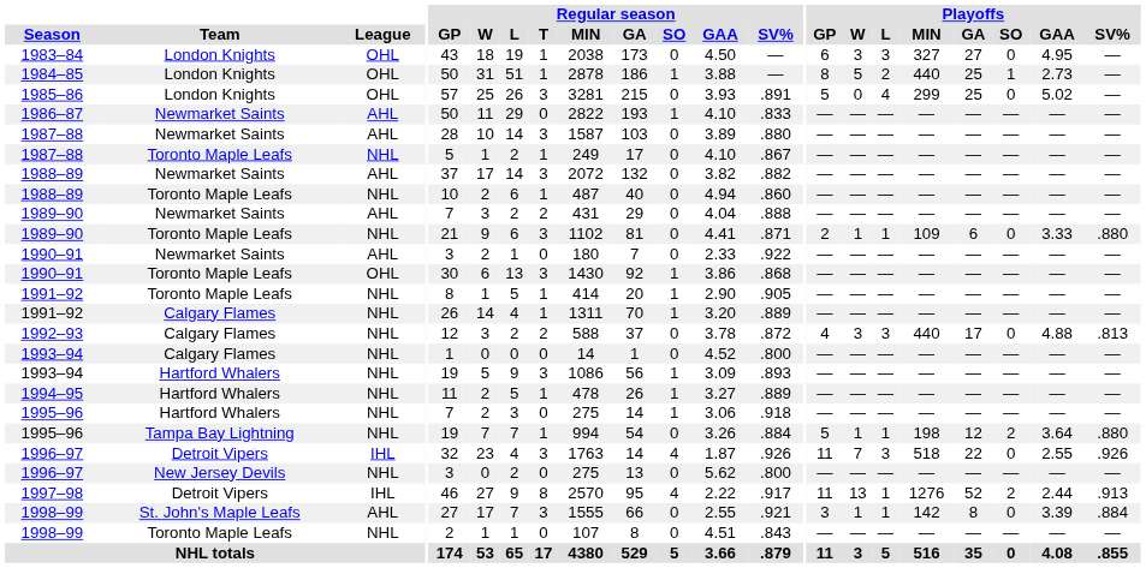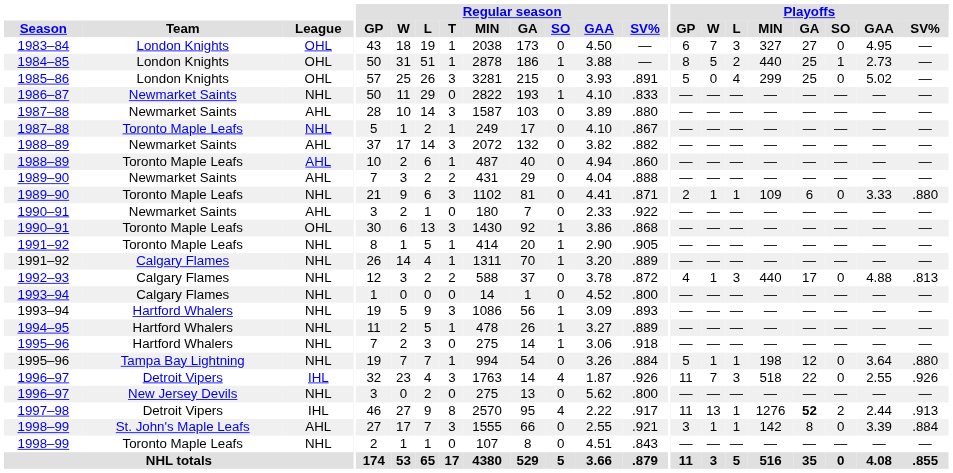 <table border="0" cellpadding="1" cellspacing="0" style="width:90%; text-align:center;">
 <tr bgcolor="#e0e0e0">
 <th colspan="3" bgcolor="#ffffff"></th>
 <th rowspan="99" bgcolor="#ffffff"></th>
 <th colspan="9" bgcolor="#e0e0e0"><a href='#'>Regular season</a></th>
 <th rowspan="99" bgcolor="#ffffff"></th>
 <th colspan="8" bgcolor="#e0e0e0"><a href='#'>Playoffs</a></th>
 </tr>
 <tr bgcolor="#e0e0e0">
 <th><a href='#'>Season</a></th>
 <th>Team</th>
 <th>League</th>
 <th>GP</th>
 <th>W</th>
 <th>L</th>
 <th>T</th>
 <th>MIN</th>
 <th>GA</th>
 <th><a href='#'>SO</a></th>
 <th><a href='#'>GAA</a></th>
 <th><a href='#'>SV%</a></th>
 <th>GP</th>
 <th>W</th>
 <th>L</th>
 <th>MIN</th>
 <th>GA</th>
 <th>SO</th>
 <th>GAA</th>
 <th>SV%</th>
 </tr>
 <tr>
 <td><a href='#'>1983–84</a></td>
 <td><a href='#'>London Knights</a></td>
 <td><a href='#'>OHL</a></td>
 <td>43</td>
 <td>18</td>
 <td>19</td>
 <td>1</td>
 <td>2038</td>
 <td>173</td>
 <td>0</td>
 <td>4.50</td>
 <td>—</td>
 <td>6</td>
-<td>3</td>
+<td>7</td>
 <td>3</td>
 <td>327</td>
 <td>27</td>
 <td>0</td>
 <td>4.95</td>
 <td>—</td>
 </tr>
 <tr bgcolor="#f0f0f0">
 <td><a href='#'>1984–85</a></td>
 <td>London Knights</td>
 <td>OHL</td>
 <td>50</td>
 <td>31</td>
 <td>51</td>
 <td>1</td>
 <td>2878</td>
 <td>186</td>
 <td>1</td>
 <td>3.88</td>
 <td>—</td>
 <td>8</td>
 <td>5</td>
 <td>2</td>
 <td>440</td>
 <td>25</td>
 <td>1</td>
 <td>2.73</td>
 <td>—</td>
 </tr>
 <tr>
 <td><a href='#'>1985–86</a></td>
 <td>London Knights</td>
 <td>OHL</td>
 <td>57</td>
 <td>25</td>
 <td>26</td>
 <td>3</td>
 <td>3281</td>
 <td>215</td>
 <td>0</td>
 <td>3.93</td>
 <td>.891</td>
 <td>5</td>
 <td>0</td>
 <td>4</td>
 <td>299</td>
 <td>25</td>
 <td>0</td>
 <td>5.02</td>
 <td>—</td>
 </tr>
 <tr bgcolor="#f0f0f0">
 <td><a href='#'>1986–87</a></td>
 <td><a href='#'>Newmarket Saints</a></td>
-<td><a href='#'>AHL</a></td>
+<td>NHL</td>
 <td>50</td>
 <td>11</td>
 <td>29</td>
 <td>0</td>
 <td>2822</td>
 <td>193</td>
 <td>1</td>
 <td>4.10</td>
 <td>.833</td>
 <td>—</td>
 <td>—</td>
 <td>—</td>
 <td>—</td>
 <td>—</td>
 <td>—</td>
 <td>—</td>
 <td>—</td>
 </tr>
 <tr>
 <td><a href='#'>1987–88</a></td>
 <td>Newmarket Saints</td>
 <td>AHL</td>
 <td>28</td>
 <td>10</td>
 <td>14</td>
 <td>3</td>
 <td>1587</td>
 <td>103</td>
 <td>0</td>
 <td>3.89</td>
 <td>.880</td>
 <td>—</td>
 <td>—</td>
 <td>—</td>
 <td>—</td>
 <td>—</td>
 <td>—</td>
 <td>—</td>
 <td>—</td>
 </tr>
 <tr bgcolor="#f0f0f0">
 <td><a href='#'>1987–88</a></td>
 <td><a href='#'>Toronto Maple Leafs</a></td>
 <td><a href='#'>NHL</a></td>
 <td>5</td>
 <td>1</td>
 <td>2</td>
 <td>1</td>
 <td>249</td>
 <td>17</td>
 <td>0</td>
 <td>4.10</td>
 <td>.867</td>
 <td>—</td>
 <td>—</td>
 <td>—</td>
 <td>—</td>
 <td>—</td>
 <td>—</td>
 <td>—</td>
 <td>—</td>
 </tr>
 <tr>
 <td><a href='#'>1988–89</a></td>
 <td>Newmarket Saints</td>
 <td>AHL</td>
 <td>37</td>
 <td>17</td>
 <td>14</td>
 <td>3</td>
 <td>2072</td>
 <td>132</td>
 <td>0</td>
 <td>3.82</td>
 <td>.882</td>
 <td>—</td>
 <td>—</td>
 <td>—</td>
 <td>—</td>
 <td>—</td>
 <td>—</td>
 <td>—</td>
 <td>—</td>
 </tr>
 <tr bgcolor="#f0f0f0">
 <td><a href='#'>1988–89</a></td>
 <td>Toronto Maple Leafs</td>
-<td>NHL</td>
+<td><a href='#'>AHL</a></td>
 <td>10</td>
 <td>2</td>
 <td>6</td>
 <td>1</td>
 <td>487</td>
 <td>40</td>
 <td>0</td>
 <td>4.94</td>
 <td>.860</td>
 <td>—</td>
 <td>—</td>
 <td>—</td>
 <td>—</td>
 <td>—</td>
 <td>—</td>
 <td>—</td>
 <td>—</td>
 </tr>
 <tr>
 <td><a href='#'>1989–90</a></td>
 <td>Newmarket Saints</td>
 <td>AHL</td>
 <td>7</td>
 <td>3</td>
 <td>2</td>
 <td>2</td>
 <td>431</td>
 <td>29</td>
 <td>0</td>
 <td>4.04</td>
 <td>.888</td>
 <td>—</td>
 <td>—</td>
 <td>—</td>
 <td>—</td>
 <td>—</td>
 <td>—</td>
 <td>—</td>
 <td>—</td>
 </tr>
 <tr bgcolor="#f0f0f0">
 <td><a href='#'>1989–90</a></td>
 <td>Toronto Maple Leafs</td>
 <td>NHL</td>
 <td>21</td>
 <td>9</td>
 <td>6</td>
 <td>3</td>
 <td>1102</td>
 <td>81</td>
 <td>0</td>
 <td>4.41</td>
 <td>.871</td>
 <td>2</td>
 <td>1</td>
 <td>1</td>
 <td>109</td>
 <td>6</td>
 <td>0</td>
 <td>3.33</td>
 <td>.880</td>
 </tr>
 <tr>
 <td><a href='#'>1990–91</a></td>
 <td>Newmarket Saints</td>
 <td>AHL</td>
 <td>3</td>
 <td>2</td>
 <td>1</td>
 <td>0</td>
 <td>180</td>
 <td>7</td>
 <td>0</td>
 <td>2.33</td>
 <td>.922</td>
 <td>—</td>
 <td>—</td>
 <td>—</td>
 <td>—</td>
 <td>—</td>
 <td>—</td>
 <td>—</td>
 <td>—</td>
 </tr>
 <tr bgcolor="#f0f0f0">
 <td><a href='#'>1990–91</a></td>
 <td>Toronto Maple Leafs</td>
 <td>OHL</td>
 <td>30</td>
 <td>6</td>
 <td>13</td>
 <td>3</td>
 <td>1430</td>
 <td>92</td>
 <td>1</td>
 <td>3.86</td>
 <td>.868</td>
 <td>—</td>
 <td>—</td>
 <td>—</td>
 <td>—</td>
 <td>—</td>
 <td>—</td>
 <td>—</td>
 <td>—</td>
 </tr>
 <tr>
 <td><a href='#'>1991–92</a></td>
 <td>Toronto Maple Leafs</td>
 <td>NHL</td>
 <td>8</td>
 <td>1</td>
 <td>5</td>
 <td>1</td>
 <td>414</td>
 <td>20</td>
 <td>1</td>
 <td>2.90</td>
 <td>.905</td>
 <td>—</td>
 <td>—</td>
 <td>—</td>
 <td>—</td>
 <td>—</td>
 <td>—</td>
 <td>—</td>
 <td>—</td>
 </tr>
 <tr bgcolor="#f0f0f0">
 <td>1991–92</td>
 <td><a href='#'>Calgary Flames</a></td>
 <td>NHL</td>
 <td>26</td>
 <td>14</td>
 <td>4</td>
 <td>1</td>
 <td>1311</td>
 <td>70</td>
 <td>1</td>
 <td>3.20</td>
 <td>.889</td>
 <td>—</td>
 <td>—</td>
 <td>—</td>
 <td>—</td>
 <td>—</td>
 <td>—</td>
 <td>—</td>
 <td>—</td>
 </tr>
 <tr>
 <td><a href='#'>1992–93</a></td>
 <td>Calgary Flames</td>
 <td>NHL</td>
 <td>12</td>
 <td>3</td>
 <td>2</td>
 <td>2</td>
 <td>588</td>
 <td>37</td>
 <td>0</td>
 <td>3.78</td>
 <td>.872</td>
 <td>4</td>
-<td>3</td>
+<td>1</td>
 <td>3</td>
 <td>440</td>
 <td>17</td>
 <td>0</td>
 <td>4.88</td>
 <td>.813</td>
 </tr>
 <tr bgcolor="#f0f0f0">
 <td><a href='#'>1993–94</a></td>
 <td>Calgary Flames</td>
 <td>NHL</td>
 <td>1</td>
 <td>0</td>
 <td>0</td>
 <td>0</td>
 <td>14</td>
 <td>1</td>
 <td>0</td>
 <td>4.52</td>
 <td>.800</td>
 <td>—</td>
 <td>—</td>
 <td>—</td>
 <td>—</td>
 <td>—</td>
 <td>—</td>
 <td>—</td>
 <td>—</td>
 </tr>
 <tr>
 <td>1993–94</td>
 <td><a href='#'>Hartford Whalers</a></td>
 <td>NHL</td>
 <td>19</td>
 <td>5</td>
 <td>9</td>
 <td>3</td>
 <td>1086</td>
 <td>56</td>
 <td>1</td>
 <td>3.09</td>
 <td>.893</td>
 <td>—</td>
 <td>—</td>
 <td>—</td>
 <td>—</td>
 <td>—</td>
 <td>—</td>
 <td>—</td>
 <td>—</td>
 </tr>
 <tr bgcolor="#f0f0f0">
 <td><a href='#'>1994–95</a></td>
 <td>Hartford Whalers</td>
 <td>NHL</td>
 <td>11</td>
 <td>2</td>
 <td>5</td>
 <td>1</td>
 <td>478</td>
 <td>26</td>
 <td>1</td>
 <td>3.27</td>
 <td>.889</td>
 <td>—</td>
 <td>—</td>
 <td>—</td>
 <td>—</td>
 <td>—</td>
 <td>—</td>
 <td>—</td>
 <td>—</td>
 </tr>
 <tr>
 <td><a href='#'>1995–96</a></td>
 <td>Hartford Whalers</td>
 <td>NHL</td>
 <td>7</td>
 <td>2</td>
 <td>3</td>
 <td>0</td>
 <td>275</td>
 <td>14</td>
 <td>1</td>
 <td>3.06</td>
 <td>.918</td>
 <td>—</td>
 <td>—</td>
 <td>—</td>
 <td>—</td>
 <td>—</td>
 <td>—</td>
 <td>—</td>
 <td>—</td>
 </tr>
 <tr bgcolor="#f0f0f0">
 <td>1995–96</td>
 <td><a href='#'>Tampa Bay Lightning</a></td>
 <td>NHL</td>
 <td>19</td>
 <td>7</td>
 <td>7</td>
 <td>1</td>
 <td>994</td>
 <td>54</td>
 <td>0</td>
 <td>3.26</td>
 <td>.884</td>
 <td>5</td>
 <td>1</td>
 <td>1</td>
 <td>198</td>
 <td>12</td>
-<td>2</td>
+<td>0</td>
 <td>3.64</td>
 <td>.880</td>
 </tr>
 <tr>
 <td><a href='#'>1996–97</a></td>
 <td><a href='#'>Detroit Vipers</a></td>
 <td><a href='#'>IHL</a></td>
 <td>32</td>
 <td>23</td>
 <td>4</td>
 <td>3</td>
 <td>1763</td>
 <td>14</td>
 <td>4</td>
 <td>1.87</td>
 <td>.926</td>
 <td>11</td>
 <td>7</td>
 <td>3</td>
 <td>518</td>
 <td>22</td>
 <td>0</td>
 <td>2.55</td>
 <td>.926</td>
 </tr>
 <tr bgcolor="#f0f0f0">
 <td><a href='#'>1996–97</a></td>
 <td><a href='#'>New Jersey Devils</a></td>
 <td>NHL</td>
 <td>3</td>
 <td>0</td>
 <td>2</td>
 <td>0</td>
 <td>275</td>
 <td>13</td>
 <td>0</td>
 <td>5.62</td>
 <td>.800</td>
 <td>—</td>
 <td>—</td>
 <td>—</td>
 <td>—</td>
 <td>—</td>
 <td>—</td>
 <td>—</td>
 <td>—</td>
 </tr>
 <tr>
 <td><a href='#'>1997–98</a></td>
 <td>Detroit Vipers</td>
 <td>IHL</td>
 <td>46</td>
 <td>27</td>
 <td>9</td>
 <td>8</td>
 <td>2570</td>
 <td>95</td>
 <td>4</td>
 <td>2.22</td>
 <td>.917</td>
 <td>11</td>
 <td>13</td>
 <td>1</td>
 <td>1276</td>
-<td>52</td>
+<td><strong>52</strong></td>
 <td>2</td>
 <td>2.44</td>
 <td>.913</td>
 </tr>
 <tr bgcolor="#f0f0f0">
 <td><a href='#'>1998–99</a></td>
 <td><a href='#'>St. John's Maple Leafs</a></td>
 <td>AHL</td>
 <td>27</td>
 <td>17</td>
 <td>7</td>
 <td>3</td>
 <td>1555</td>
 <td>66</td>
 <td>0</td>
 <td>2.55</td>
 <td>.921</td>
 <td>3</td>
 <td>1</td>
 <td>1</td>
 <td>142</td>
 <td>8</td>
 <td>0</td>
 <td>3.39</td>
 <td>.884</td>
 </tr>
 <tr>
 <td><a href='#'>1998–99</a></td>
 <td>Toronto Maple Leafs</td>
 <td>NHL</td>
 <td>2</td>
 <td>1</td>
 <td>1</td>
 <td>0</td>
 <td>107</td>
 <td>8</td>
 <td>0</td>
 <td>4.51</td>
 <td>.843</td>
 <td>—</td>
 <td>—</td>
 <td>—</td>
 <td>—</td>
 <td>—</td>
 <td>—</td>
 <td>—</td>
 <td>—</td>
 </tr>
 <tr bgcolor="#e0e0e0">
 <th colspan=3>NHL totals</th>
 <th>174</th>
 <th>53</th>
 <th>65</th>
 <th>17</th>
 <th>4380</th>
 <th>529</th>
 <th>5</th>
 <th>3.66</th>
 <th>.879</th>
 <th>11</th>
 <th>3</th>
 <th>5</th>
 <th>516</th>
 <th>35</th>
 <th>0</th>
 <th>4.08</th>
 <th>.855</th>
 </tr>
 </table>
